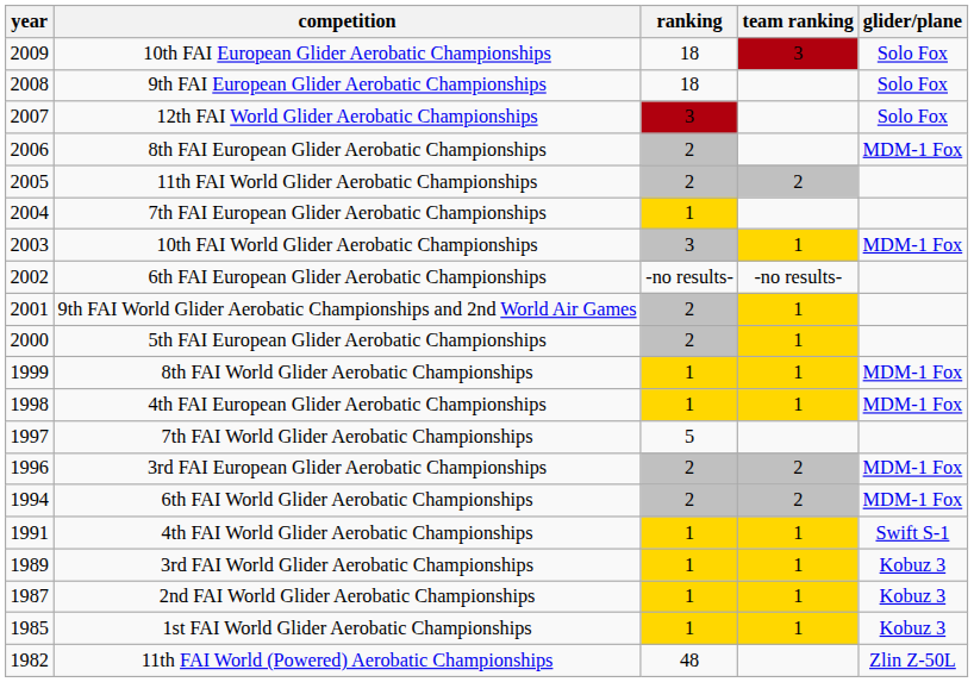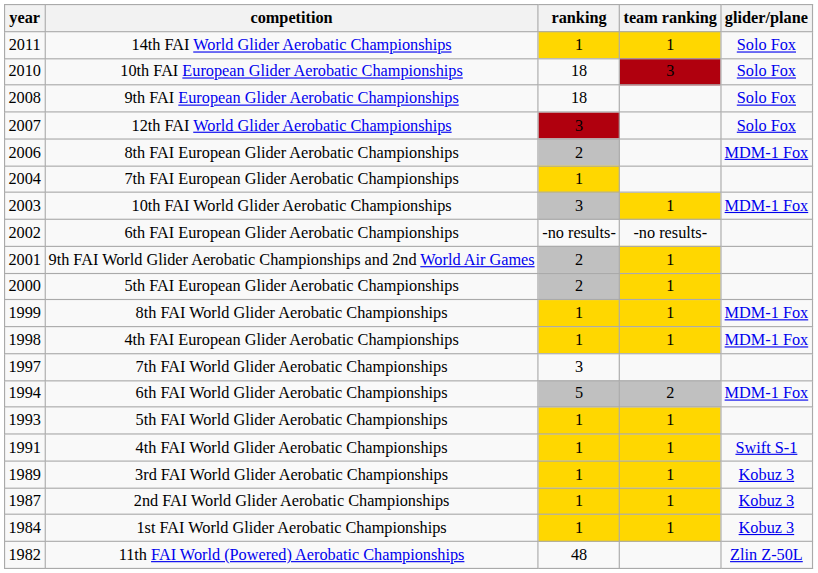 <table class="wikitable" style="font-size: 90%;">
 <tr>
 <th>year</th>
 <th>competition</th>
 <th>ranking</th>
 <th>team ranking</th>
 <th>glider/plane</th>
 </tr>
 <tr>
-<td align=center>2009</td>
+<td align=center>2011</td>
+<td align=center>14th FAI <a href='#'>World Glider Aerobatic Championships</a></td>
+<td align=center bgcolor="gold">1</td>
+<td align=center bgcolor="gold">1</td>
+<td align=center><a href='#'>Solo Fox</a></td>
+</tr>
+<tr>
+<td align=center>2010</td>
 <td align=center>10th FAI <a href='#'>European Glider Aerobatic Championships</a></td>
 <td align=center>18</td>
 <td align=center bgcolor="bronze">3</td>
 <td align=center><a href='#'>Solo Fox</a></td>
 </tr>
 <tr>
 <td align=center>2008</td>
 <td align=center>9th FAI <a href='#'>European Glider Aerobatic Championships</a></td>
 <td align=center>18</td>
 <td align=center></td>
 <td align=center><a href='#'>Solo Fox</a></td>
 </tr>
 <tr>
 <td align=center>2007</td>
 <td align=center>12th FAI <a href='#'>World Glider Aerobatic Championships</a></td>
 <td align=center bgcolor="bronze">3</td>
 <td align=center></td>
 <td align=center><a href='#'>Solo Fox</a></td>
 </tr>
 <tr>
 <td align=center>2006</td>
 <td align=center>8th FAI European Glider Aerobatic Championships</td>
 <td align=center bgcolor="silver">2</td>
 <td align=center></td>
 <td align=center><a href='#'>MDM-1 Fox</a></td>
-</tr>
-<tr>
-<td align=center>2005</td>
-<td align=center>11th FAI World Glider Aerobatic Championships</td>
-<td align=center bgcolor="silver">2</td>
-<td align=center bgcolor="silver">2</td>
-<td align=center></td>
 </tr>
 <tr>
 <td align=center>2004</td>
 <td align=center>7th FAI European Glider Aerobatic Championships</td>
 <td align=center bgcolor="gold">1</td>
 <td align=center></td>
 <td align=center></td>
 </tr>
 <tr>
 <td align=center>2003</td>
 <td align=center>10th FAI World Glider Aerobatic Championships</td>
 <td align=center bgcolor="silver">3</td>
 <td align=center bgcolor="gold">1</td>
 <td align=center><a href='#'>MDM-1 Fox</a></td>
 </tr>
 <tr>
 <td align=center>2002</td>
 <td align=center>6th FAI European Glider Aerobatic Championships</td>
 <td align=center>-no results-</td>
 <td align=center>-no results-</td>
 <td align=center></td>
 </tr>
 <tr>
 <td align=center>2001</td>
 <td align=center>9th FAI World Glider Aerobatic Championships and 2nd <a href='#'>World Air Games</a></td>
 <td align=center bgcolor="silver">2</td>
 <td align=center bgcolor="gold">1</td>
 <td align=center></td>
 </tr>
 <tr>
 <td align=center>2000</td>
 <td align=center>5th FAI European Glider Aerobatic Championships</td>
 <td align=center bgcolor="silver">2</td>
 <td align=center bgcolor="gold">1</td>
 <td align=center></td>
 </tr>
 <tr>
 <td align=center>1999</td>
 <td align=center>8th FAI World Glider Aerobatic Championships</td>
 <td align=center bgcolor="gold">1</td>
 <td align=center bgcolor="gold">1</td>
 <td align=center><a href='#'>MDM-1 Fox</a></td>
 </tr>
 <tr>
 <td align=center>1998</td>
 <td align=center>4th FAI European Glider Aerobatic Championships</td>
 <td align=center bgcolor="gold">1</td>
 <td align=center bgcolor="gold">1</td>
 <td align=center><a href='#'>MDM-1 Fox</a></td>
 </tr>
 <tr>
 <td align=center>1997</td>
 <td align=center>7th FAI World Glider Aerobatic Championships</td>
-<td align=center>5</td>
+<td align=center>3</td>
 <td align=center></td>
 <td align=center></td>
 </tr>
 <tr>
-<td align=center>1996</td>
-<td align=center>3rd FAI European Glider Aerobatic Championships</td>
-<td align=center bgcolor="silver">2</td>
+<td align=center>1994</td>
+<td align=center>6th FAI World Glider Aerobatic Championships</td>
+<td align=center bgcolor="silver">5</td>
 <td align=center bgcolor="silver">2</td>
 <td align=center><a href='#'>MDM-1 Fox</a></td>
 </tr>
 <tr>
-<td align=center>1994</td>
-<td align=center>6th FAI World Glider Aerobatic Championships</td>
-<td align=center bgcolor="silver">2</td>
-<td align=center bgcolor="silver">2</td>
-<td align=center><a href='#'>MDM-1 Fox</a></td>
+<td align=center>1993</td>
+<td align=center>5th FAI World Glider Aerobatic Championships</td>
+<td align=center bgcolor="gold">1</td>
+<td align=center bgcolor="gold">1</td>
+<td align=center></td>
 </tr>
 <tr>
 <td align=center>1991</td>
 <td align=center>4th FAI World Glider Aerobatic Championships</td>
 <td align=center bgcolor="gold">1</td>
 <td align=center bgcolor="gold">1</td>
 <td align=center><a href='#'>Swift S-1</a></td>
 </tr>
 <tr>
 <td align=center>1989</td>
 <td align=center>3rd FAI World Glider Aerobatic Championships</td>
 <td align=center bgcolor="gold">1</td>
 <td align=center bgcolor="gold">1</td>
 <td align=center><a href='#'>Kobuz 3</a></td>
 </tr>
 <tr>
 <td align=center>1987</td>
 <td align=center>2nd FAI World Glider Aerobatic Championships</td>
 <td align=center bgcolor="gold">1</td>
 <td align=center bgcolor="gold">1</td>
 <td align=center><a href='#'>Kobuz 3</a></td>
 </tr>
 <tr>
-<td align=center>1985</td>
+<td align=center>1984</td>
 <td align=center>1st FAI World Glider Aerobatic Championships</td>
 <td align=center bgcolor="gold">1</td>
 <td align=center bgcolor="gold">1</td>
 <td align=center><a href='#'>Kobuz 3</a></td>
 </tr>
 <tr>
 <td align=center>1982</td>
 <td align=center>11th <a href='#'>FAI World (Powered) Aerobatic Championships</a></td>
 <td align=center>48</td>
 <td align=center></td>
 <td align=center><a href='#'>Zlin Z-50L</a></td>
 </tr>
 </table>
